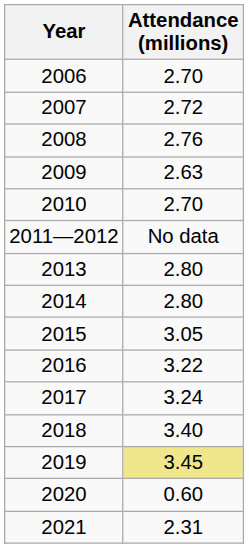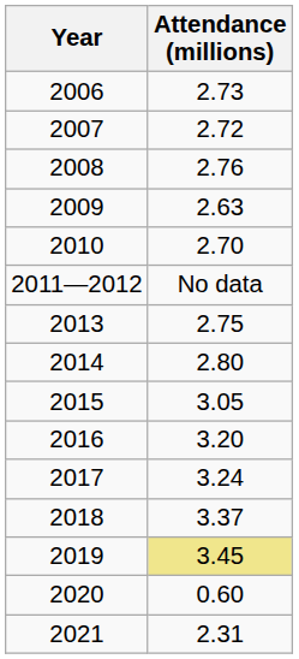 <table class="wikitable" style="text-align:center">
 <tr>
 <th>Year</th>
 <th>Attendance<br>(millions)</th>
 </tr>
 <tr>
 <td>2006</td>
-<td>2.70</td>
+<td>2.73</td>
 </tr>
 <tr>
 <td>2007</td>
 <td>2.72</td>
 </tr>
 <tr>
 <td>2008</td>
 <td>2.76</td>
 </tr>
 <tr>
 <td>2009</td>
 <td>2.63</td>
 </tr>
 <tr>
 <td>2010</td>
 <td>2.70</td>
 </tr>
 <tr>
 <td>2011—2012</td>
 <td>No data</td>
 </tr>
 <tr>
 <td>2013</td>
-<td>2.80</td>
+<td>2.75</td>
 </tr>
 <tr>
 <td>2014</td>
 <td>2.80</td>
 </tr>
 <tr>
 <td>2015</td>
 <td>3.05</td>
 </tr>
 <tr>
 <td>2016</td>
-<td>3.22</td>
+<td>3.20</td>
 </tr>
 <tr>
 <td>2017</td>
 <td>3.24</td>
 </tr>
 <tr>
 <td>2018</td>
-<td>3.40</td>
+<td>3.37</td>
 </tr>
 <tr>
 <td>2019</td>
 <td style="background: khaki;">3.45</td>
 </tr>
 <tr>
 <td>2020</td>
 <td>0.60</td>
 </tr>
 <tr>
 <td>2021</td>
 <td>2.31</td>
 </tr>
 </table>
